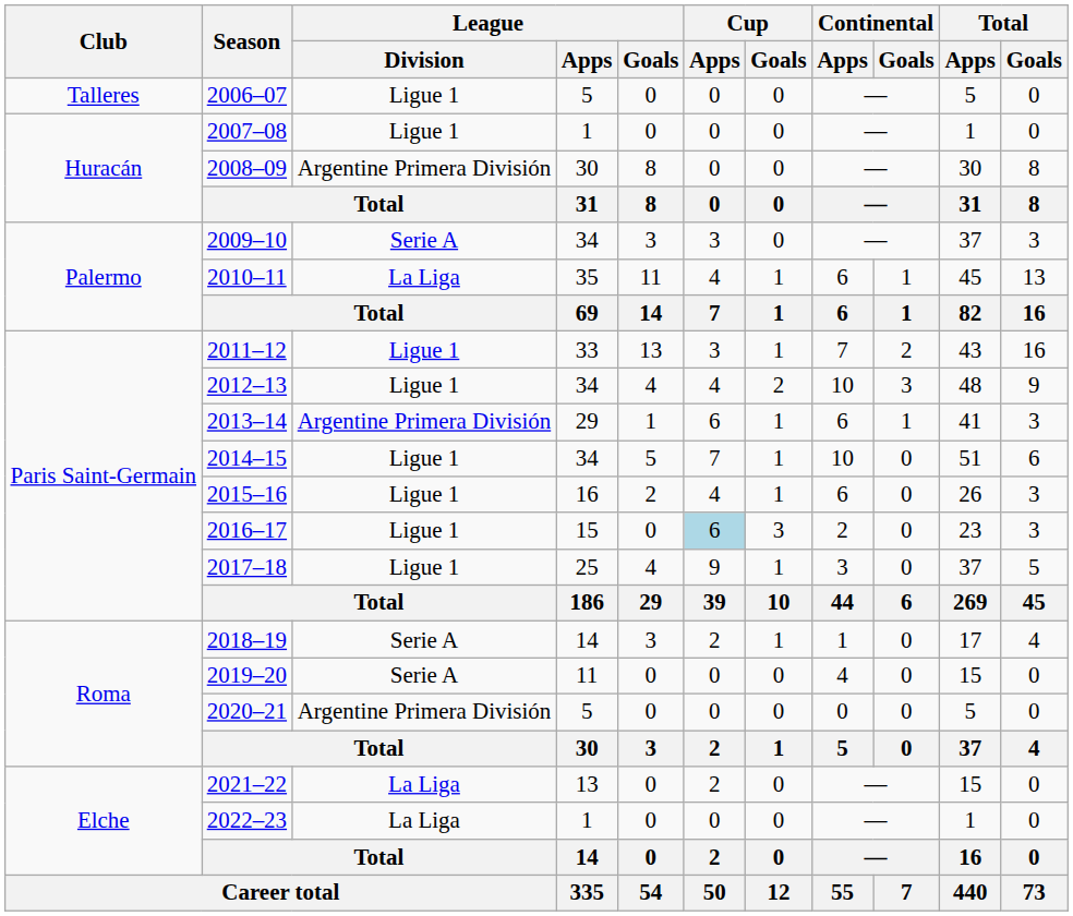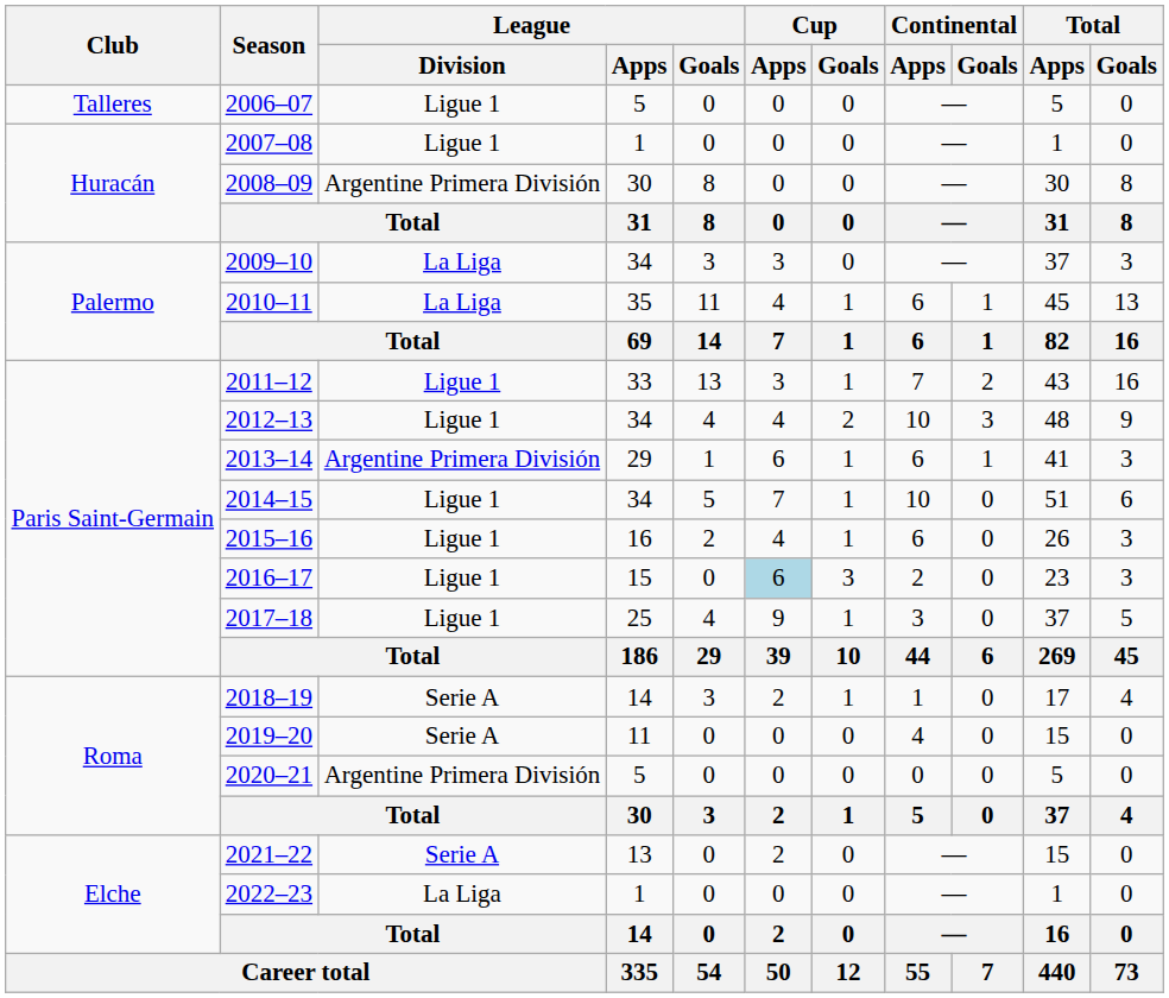 <table class="wikitable" style="text-align:center">
 <tr>
 <th rowspan="2">Club</th>
 <th rowspan="2">Season</th>
 <th colspan="3">League</th>
 <th colspan="2">Cup</th>
 <th colspan="2">Continental</th>
 <th colspan="2">Total</th>
 </tr>
 <tr>
 <th>Division</th>
 <th>Apps</th>
 <th>Goals</th>
 <th>Apps</th>
 <th>Goals</th>
 <th>Apps</th>
 <th>Goals</th>
 <th>Apps</th>
 <th>Goals</th>
 </tr>
 <tr>
 <td><a href='#'>Talleres</a></td>
 <td><a href='#'>2006–07</a></td>
 <td>Ligue 1</td>
 <td>5</td>
 <td>0</td>
 <td>0</td>
 <td>0</td>
 <td colspan="2">—</td>
 <td>5</td>
 <td>0</td>
 </tr>
 <tr>
 <td rowspan="3"><a href='#'>Huracán</a></td>
 <td><a href='#'>2007–08</a></td>
 <td>Ligue 1</td>
 <td>1</td>
 <td>0</td>
 <td>0</td>
 <td>0</td>
 <td colspan="2">—</td>
 <td>1</td>
 <td>0</td>
 </tr>
 <tr>
 <td><a href='#'>2008–09</a></td>
 <td>Argentine Primera División</td>
 <td>30</td>
 <td>8</td>
 <td>0</td>
 <td>0</td>
 <td colspan="2">—</td>
 <td>30</td>
 <td>8</td>
 </tr>
 <tr>
 <th colspan="2">Total</th>
 <th>31</th>
 <th>8</th>
 <th>0</th>
 <th>0</th>
 <th colspan="2">—</th>
 <th>31</th>
 <th>8</th>
 </tr>
 <tr>
 <td rowspan="3"><a href='#'>Palermo</a></td>
 <td><a href='#'>2009–10</a></td>
-<td><a href='#'>Serie A</a></td>
+<td><a href='#'>La Liga</a></td>
 <td>34</td>
 <td>3</td>
 <td>3</td>
 <td>0</td>
 <td colspan="2">—</td>
 <td>37</td>
 <td>3</td>
 </tr>
 <tr>
 <td><a href='#'>2010–11</a></td>
 <td><a href='#'>La Liga</a></td>
 <td>35</td>
 <td>11</td>
 <td>4</td>
 <td>1</td>
 <td>6</td>
 <td>1</td>
 <td>45</td>
 <td>13</td>
 </tr>
 <tr>
 <th colspan="2">Total</th>
 <th>69</th>
 <th>14</th>
 <th>7</th>
 <th>1</th>
 <th>6</th>
 <th>1</th>
 <th>82</th>
 <th>16</th>
 </tr>
 <tr>
 <td rowspan="8"><a href='#'>Paris Saint-Germain</a></td>
 <td><a href='#'>2011–12</a></td>
 <td><a href='#'>Ligue 1</a></td>
 <td>33</td>
 <td>13</td>
 <td>3</td>
 <td>1</td>
 <td>7</td>
 <td>2</td>
 <td>43</td>
 <td>16</td>
 </tr>
 <tr>
 <td><a href='#'>2012–13</a></td>
 <td>Ligue 1</td>
 <td>34</td>
 <td>4</td>
 <td>4</td>
 <td>2</td>
 <td>10</td>
 <td>3</td>
 <td>48</td>
 <td>9</td>
 </tr>
 <tr>
 <td><a href='#'>2013–14</a></td>
 <td><a href='#'>Argentine Primera División</a></td>
 <td>29</td>
 <td>1</td>
 <td>6</td>
 <td>1</td>
 <td>6</td>
 <td>1</td>
 <td>41</td>
 <td>3</td>
 </tr>
 <tr>
 <td><a href='#'>2014–15</a></td>
 <td>Ligue 1</td>
 <td>34</td>
 <td>5</td>
 <td>7</td>
 <td>1</td>
 <td>10</td>
 <td>0</td>
 <td>51</td>
 <td>6</td>
 </tr>
 <tr>
 <td><a href='#'>2015–16</a></td>
 <td>Ligue 1</td>
 <td>16</td>
 <td>2</td>
 <td>4</td>
 <td>1</td>
 <td>6</td>
 <td>0</td>
 <td>26</td>
 <td>3</td>
 </tr>
 <tr>
 <td><a href='#'>2016–17</a></td>
 <td>Ligue 1</td>
 <td>15</td>
 <td>0</td>
 <td style="background: lightblue;">6</td>
 <td>3</td>
 <td>2</td>
 <td>0</td>
 <td>23</td>
 <td>3</td>
 </tr>
 <tr>
 <td><a href='#'>2017–18</a></td>
 <td>Ligue 1</td>
 <td>25</td>
 <td>4</td>
 <td>9</td>
 <td>1</td>
 <td>3</td>
 <td>0</td>
 <td>37</td>
 <td>5</td>
 </tr>
 <tr>
 <th colspan="2">Total</th>
 <th>186</th>
 <th>29</th>
 <th>39</th>
 <th>10</th>
 <th>44</th>
 <th>6</th>
 <th>269</th>
 <th>45</th>
 </tr>
 <tr>
 <td rowspan="4"><a href='#'>Roma</a></td>
 <td><a href='#'>2018–19</a></td>
 <td>Serie A</td>
 <td>14</td>
 <td>3</td>
 <td>2</td>
 <td>1</td>
 <td>1</td>
 <td>0</td>
 <td>17</td>
 <td>4</td>
 </tr>
 <tr>
 <td><a href='#'>2019–20</a></td>
 <td>Serie A</td>
 <td>11</td>
 <td>0</td>
 <td>0</td>
 <td>0</td>
 <td>4</td>
 <td>0</td>
 <td>15</td>
 <td>0</td>
 </tr>
 <tr>
 <td><a href='#'>2020–21</a></td>
 <td>Argentine Primera División</td>
 <td>5</td>
 <td>0</td>
 <td>0</td>
 <td>0</td>
 <td>0</td>
 <td>0</td>
 <td>5</td>
 <td>0</td>
 </tr>
 <tr>
 <th colspan="2">Total</th>
 <th>30</th>
 <th>3</th>
 <th>2</th>
 <th>1</th>
 <th>5</th>
 <th>0</th>
 <th>37</th>
 <th>4</th>
 </tr>
 <tr>
 <td rowspan="3"><a href='#'>Elche</a></td>
 <td><a href='#'>2021–22</a></td>
-<td><a href='#'>La Liga</a></td>
+<td><a href='#'>Serie A</a></td>
 <td>13</td>
 <td>0</td>
 <td>2</td>
 <td>0</td>
 <td colspan="2">—</td>
 <td>15</td>
 <td>0</td>
 </tr>
 <tr>
 <td><a href='#'>2022–23</a></td>
 <td>La Liga</td>
 <td>1</td>
 <td>0</td>
 <td>0</td>
 <td>0</td>
 <td colspan="2">—</td>
 <td>1</td>
 <td>0</td>
 </tr>
 <tr>
 <th colspan="2">Total</th>
 <th>14</th>
 <th>0</th>
 <th>2</th>
 <th>0</th>
 <th colspan="2">—</th>
 <th>16</th>
 <th>0</th>
 </tr>
 <tr>
 <th colspan="3">Career total</th>
 <th>335</th>
 <th>54</th>
 <th>50</th>
 <th>12</th>
 <th>55</th>
 <th>7</th>
 <th>440</th>
 <th>73</th>
 </tr>
 </table>
